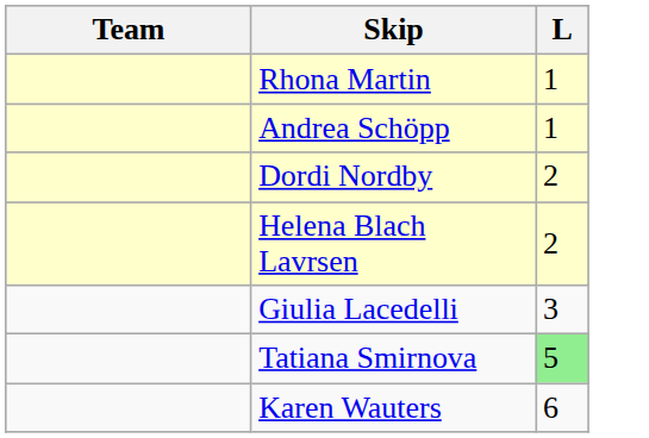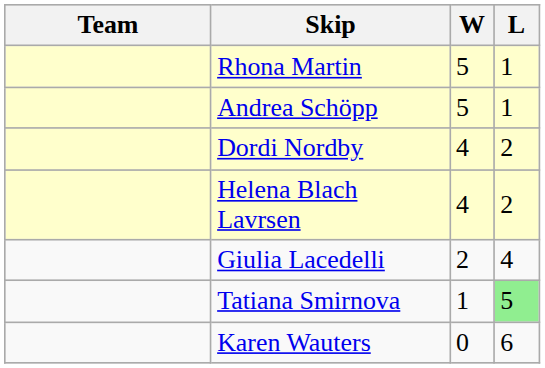 <table class="wikitable">
 <tr>
 <th width="120">Team</th>
 <th width="140">Skip</th>
+<th width="20">W</th>
 <th width="20">L</th>
 </tr>
 <tr bgcolor="#ffffcc">
 <td></td>
 <td><a href='#'>Rhona Martin</a></td>
+<td>5</td>
 <td>1</td>
 </tr>
 <tr bgcolor="#ffffcc">
 <td></td>
 <td><a href='#'>Andrea Schöpp</a></td>
+<td>5</td>
 <td>1</td>
 </tr>
 <tr bgcolor="#ffffcc">
 <td></td>
 <td><a href='#'>Dordi Nordby</a></td>
+<td>4</td>
 <td>2</td>
 </tr>
 <tr bgcolor="#ffffcc">
 <td></td>
 <td><a href='#'>Helena Blach Lavrsen</a></td>
+<td>4</td>
 <td>2</td>
 </tr>
 <tr>
 <td></td>
 <td><a href='#'>Giulia Lacedelli</a></td>
-<td>3</td>
+<td>2</td>
+<td>4</td>
 </tr>
 <tr>
 <td></td>
 <td><a href='#'>Tatiana Smirnova</a></td>
+<td>1</td>
 <td style="background: lightgreen;">5</td>
 </tr>
 <tr>
 <td></td>
 <td><a href='#'>Karen Wauters</a></td>
+<td>0</td>
 <td>6</td>
 </tr>
 </table>
